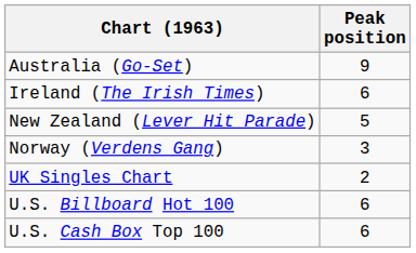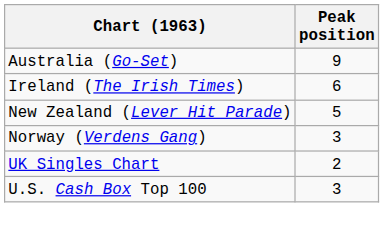 <table class="wikitable sortable">
 <tr>
 <th>Chart (1963)</th>
 <th>Peak<br>position</th>
 </tr>
 <tr>
 <td>Australia (<em><a href='#'>Go-Set</a></em>)</td>
 <td style="text-align:center;">9</td>
 </tr>
 <tr>
 <td>Ireland (<em><a href='#'>The Irish Times</a></em>)</td>
 <td style="text-align:center;">6</td>
 </tr>
 <tr>
 <td>New Zealand (<em><a href='#'>Lever Hit Parade</a></em>)</td>
 <td style="text-align:center;">5</td>
 </tr>
 <tr>
 <td>Norway (<em><a href='#'>Verdens Gang</a></em>)</td>
 <td style="text-align:center;">3</td>
 </tr>
 <tr>
 <td><a href='#'>UK Singles Chart</a></td>
 <td style="text-align:center;">2</td>
 </tr>
 <tr>
-<td>U.S. <em><a href='#'>Billboard</a></em> <a href='#'>Hot 100</a></td>
-<td style="text-align:center;">6</td>
-</tr>
-<tr>
 <td>U.S. <a href='#'><em>Cash Box</em></a> Top 100</td>
-<td style="text-align:center;">6</td>
+<td style="text-align:center;">3</td>
 </tr>
 </table>
